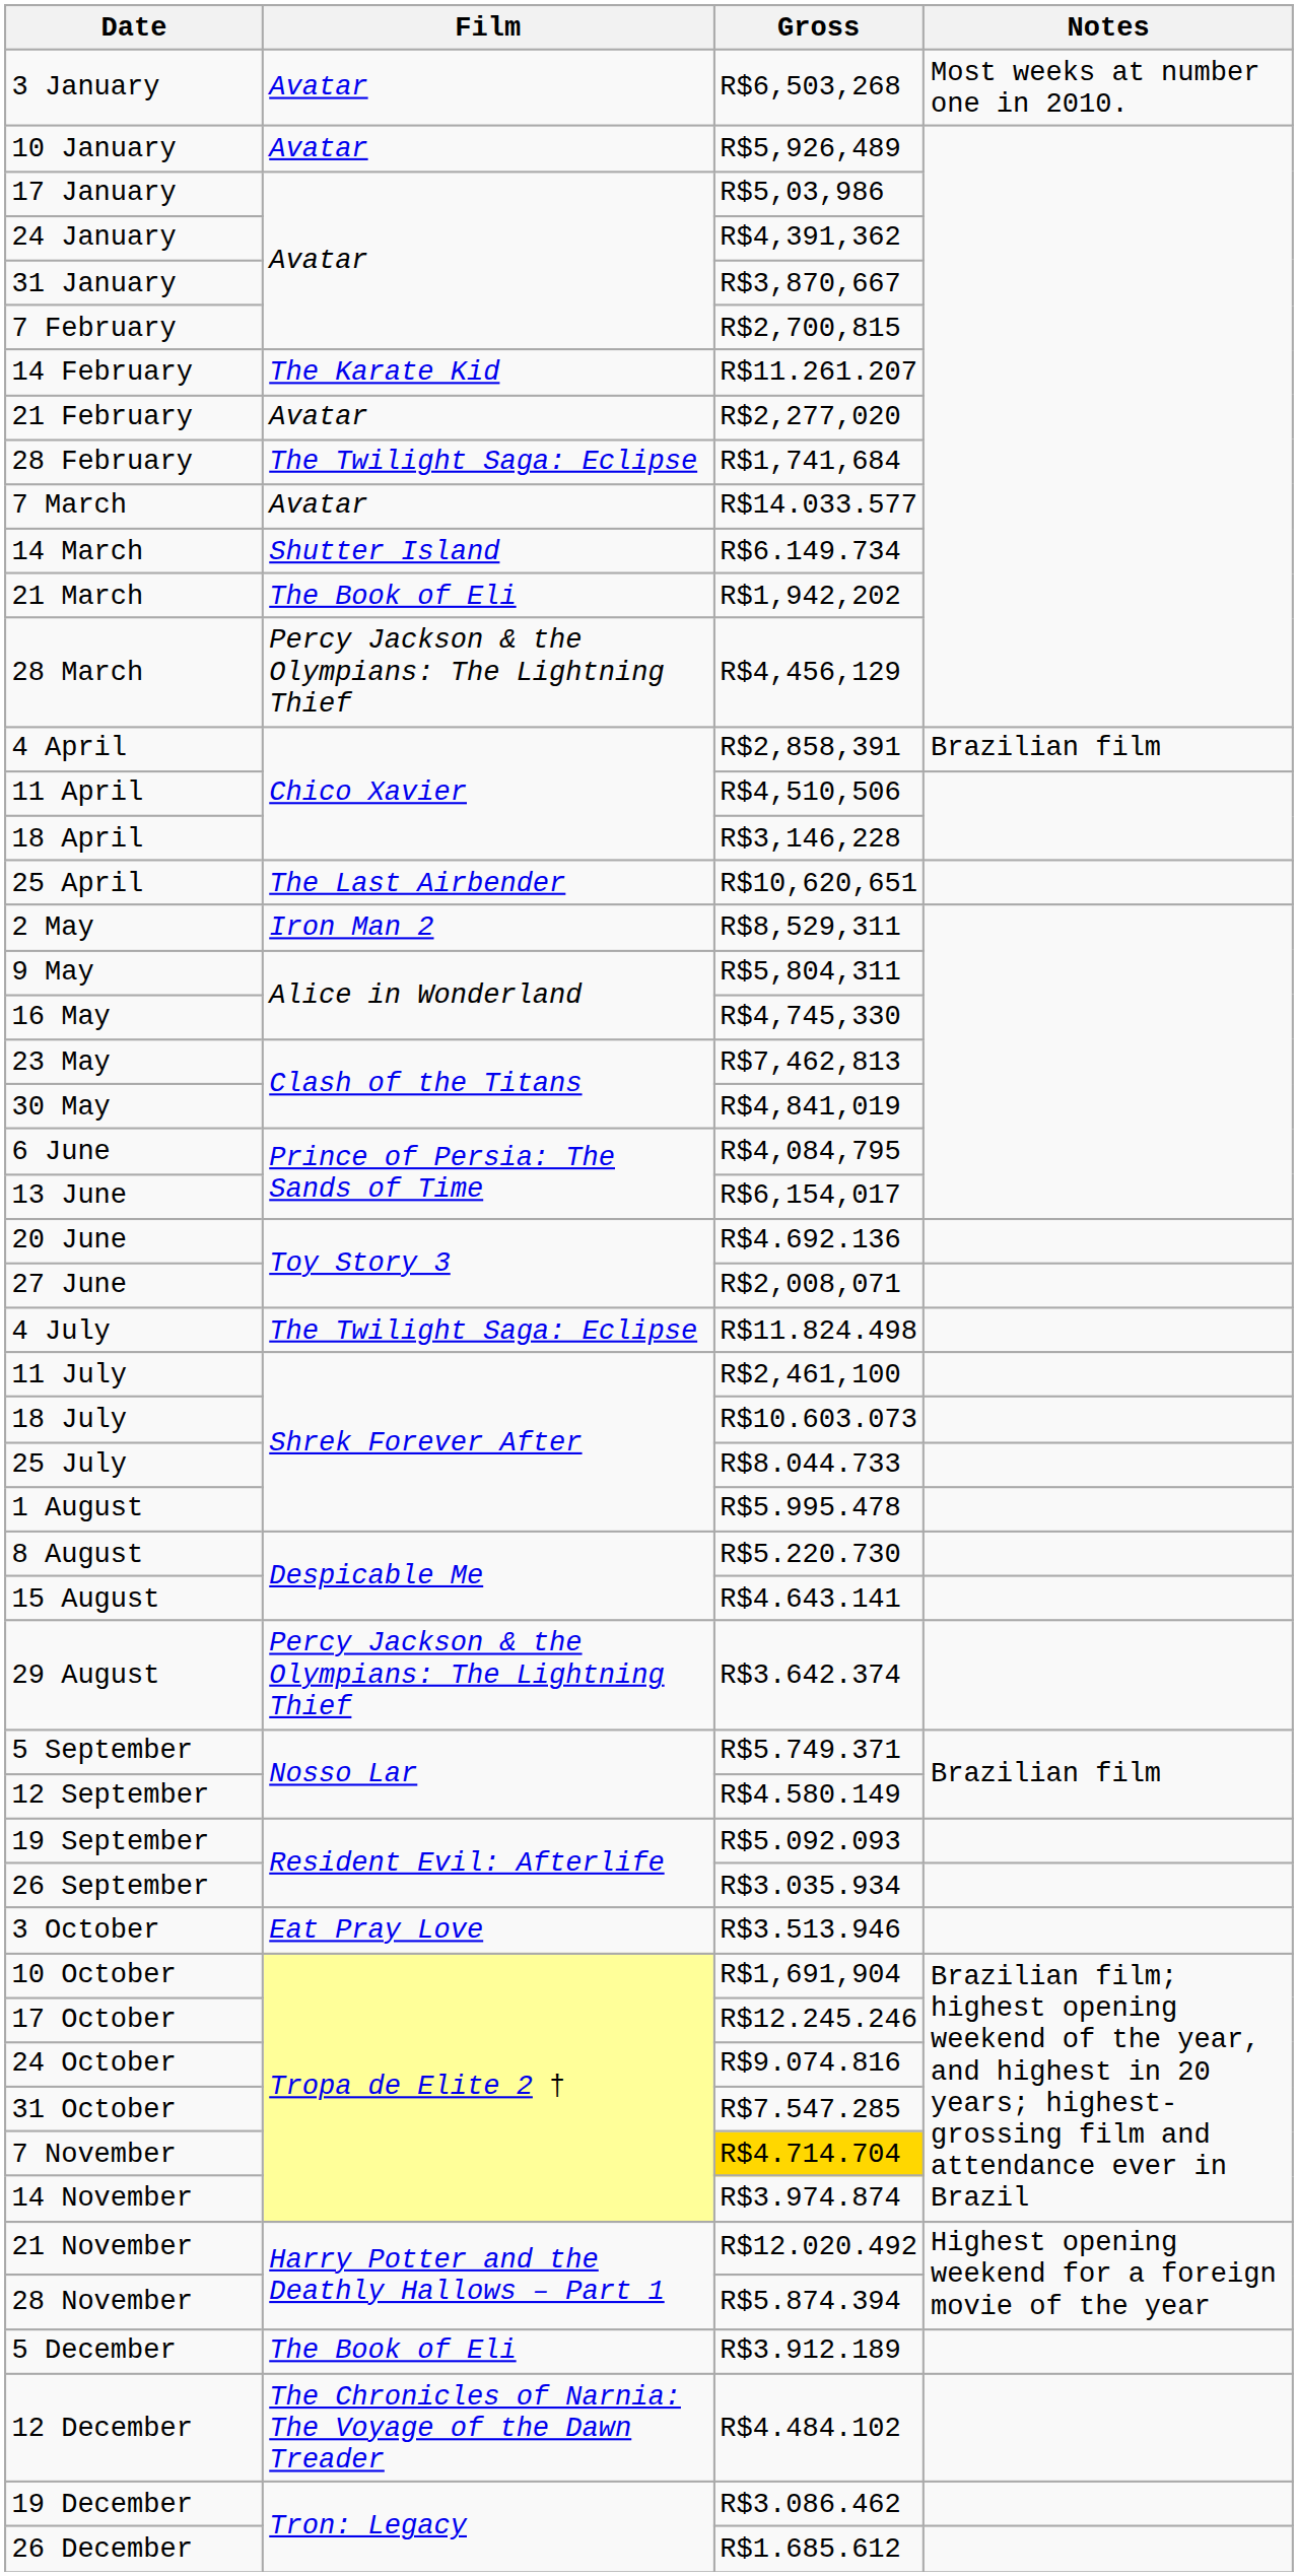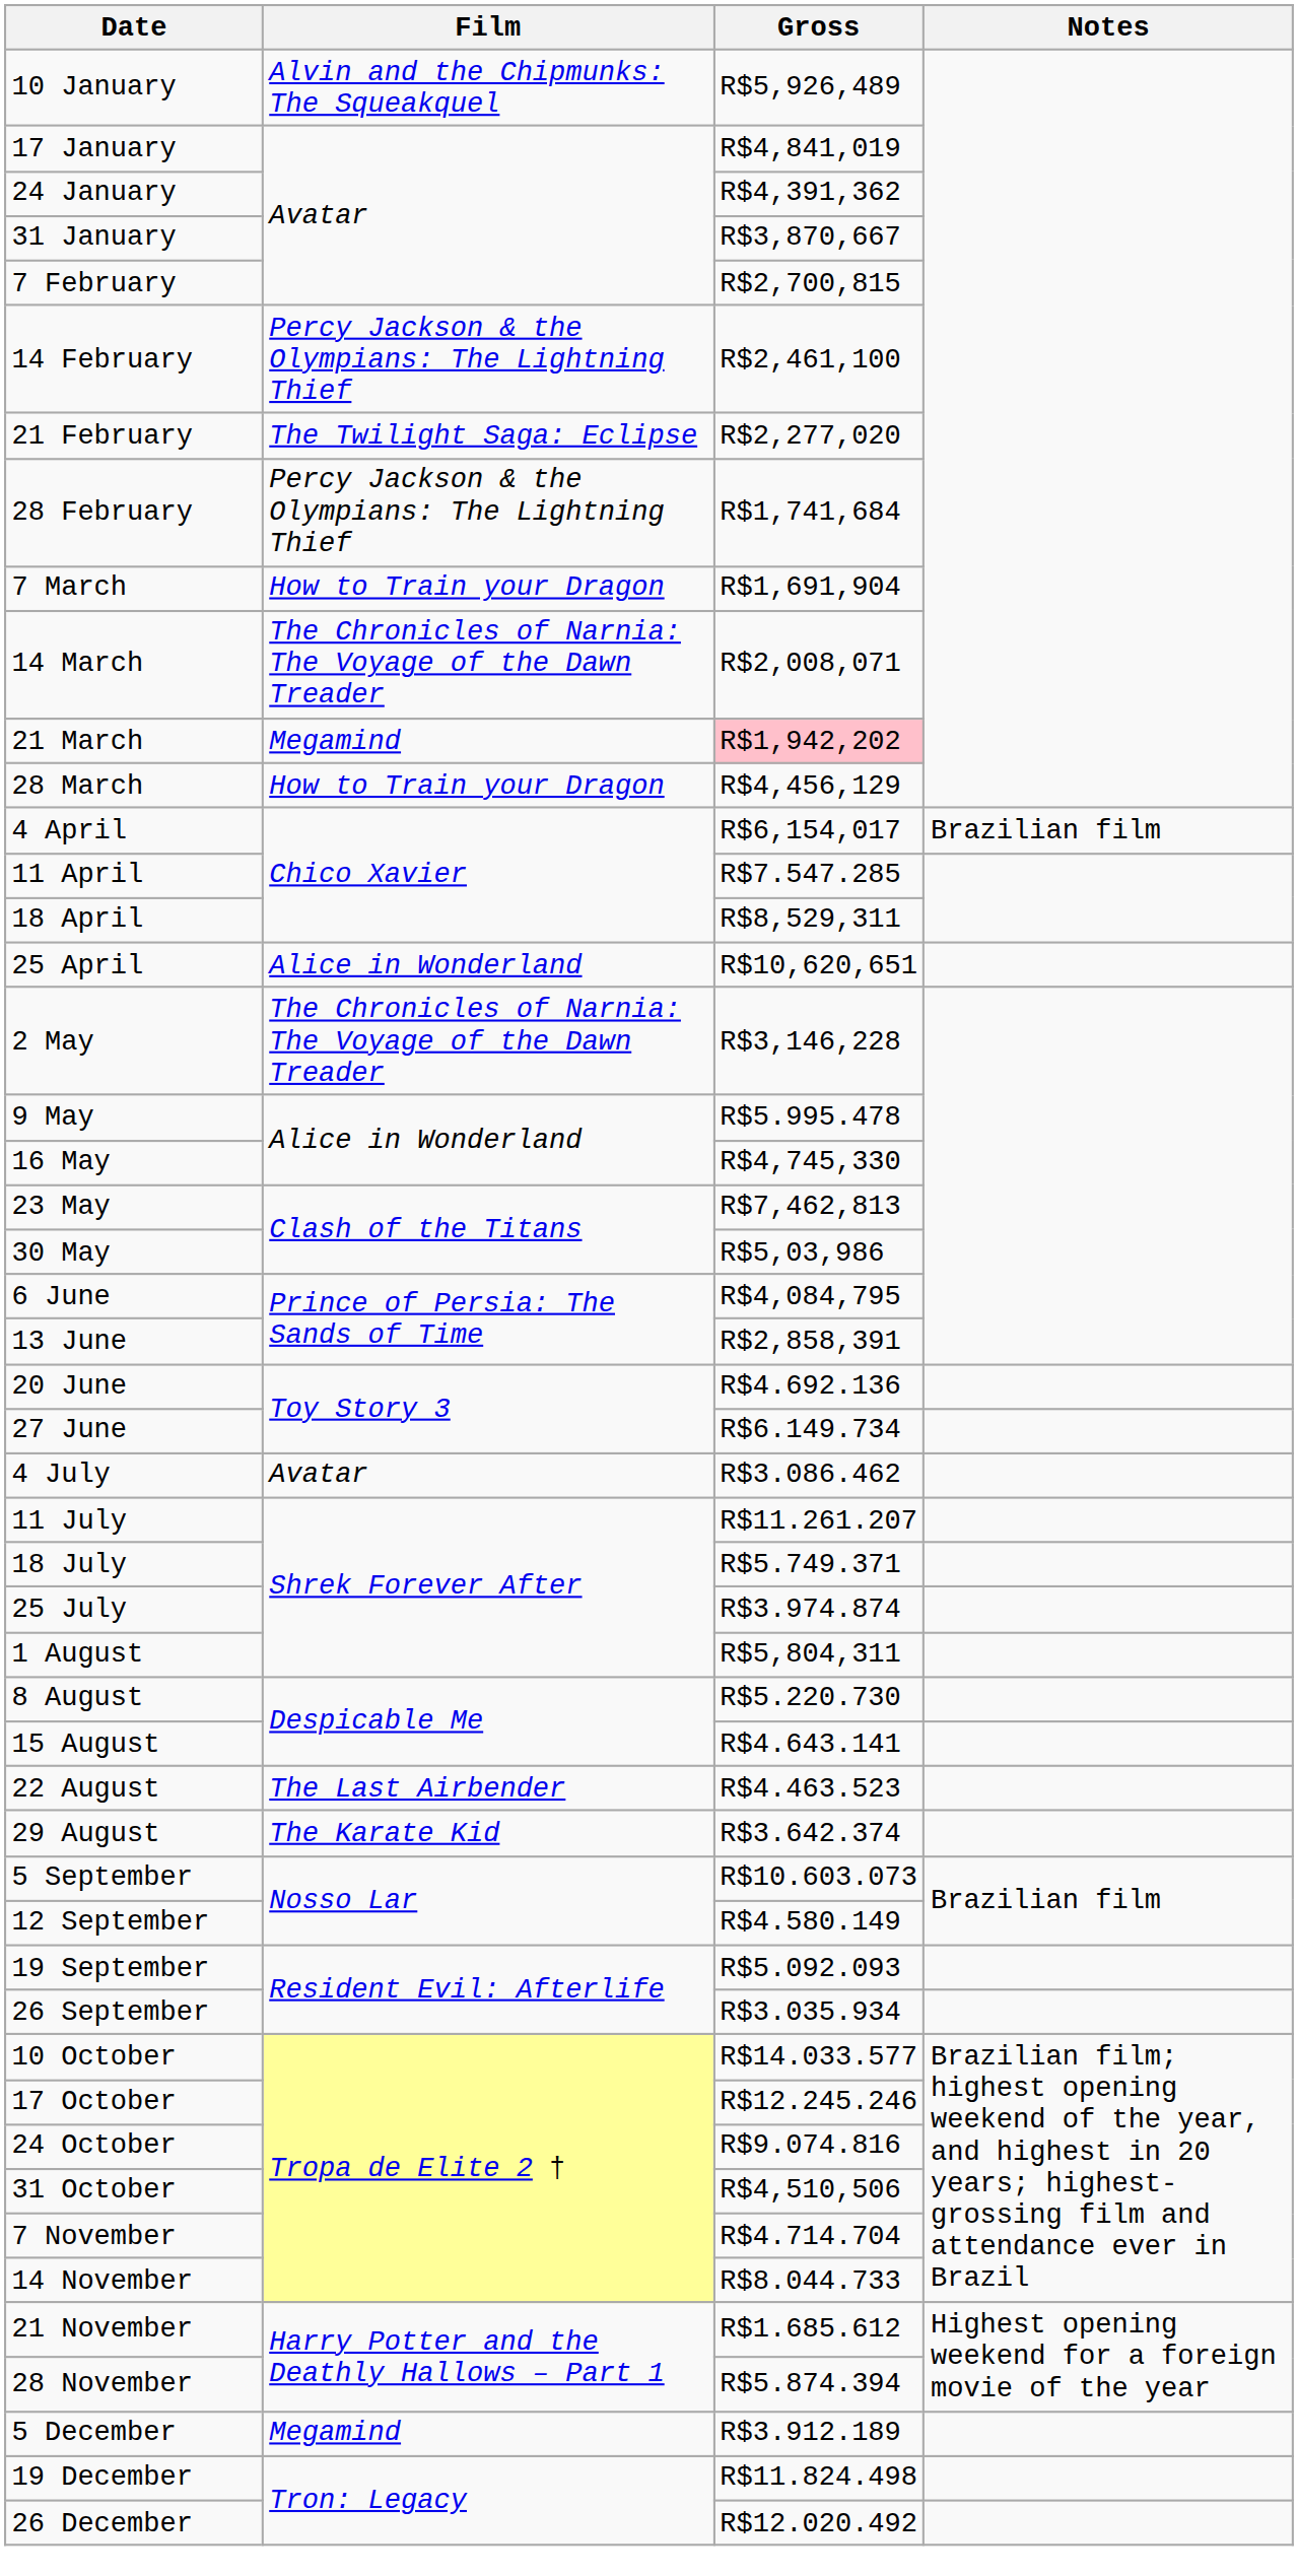 <table class="wikitable sortable">
 <tr>
 <th width="20%">Date</th>
 <th width="35%">Film</th>
 <th width="10%">Gross</th>
 <th>Notes</th>
 </tr>
 <tr>
-<td>3 January</td>
-<td><em><a href='#'>Avatar</a></em></td>
-<td>R$6,503,268</td>
-<td>Most weeks at number one in 2010.</td>
-</tr>
-<tr>
 <td>10 January</td>
-<td><em><a href='#'>Avatar</a></em></td>
+<td><em><a href='#'>Alvin and the Chipmunks: The Squeakquel</a></em></td>
 <td>R$5,926,489</td>
 </tr>
 <tr>
 <td>17 January</td>
 <td rowspan="4"><em>Avatar</em></td>
-<td>R$5,03,986</td>
+<td>R$4,841,019</td>
 </tr>
 <tr>
 <td>24 January</td>
 <td>R$4,391,362</td>
 </tr>
 <tr>
 <td>31 January</td>
 <td>R$3,870,667</td>
 </tr>
 <tr>
 <td>7 February</td>
 <td>R$2,700,815</td>
 </tr>
 <tr>
 <td>14 February</td>
-<td><em><a href='#'>The Karate Kid</a></em></td>
-<td>R$11.261.207</td>
+<td><em><a href='#'>Percy Jackson & the Olympians: The Lightning Thief</a></em></td>
+<td>R$2,461,100</td>
 </tr>
 <tr>
 <td>21 February</td>
-<td><em>Avatar</em></td>
+<td><em><a href='#'>The Twilight Saga: Eclipse</a></em></td>
 <td>R$2,277,020</td>
 </tr>
 <tr>
 <td>28 February</td>
-<td><em><a href='#'>The Twilight Saga: Eclipse</a></em></td>
+<td><em>Percy Jackson & the Olympians: The Lightning Thief</em></td>
 <td>R$1,741,684</td>
 </tr>
 <tr>
 <td>7 March</td>
-<td><em>Avatar</em></td>
-<td>R$14.033.577</td>
+<td><em><a href='#'>How to Train your Dragon</a></em></td>
+<td>R$1,691,904</td>
 </tr>
 <tr>
 <td>14 March</td>
-<td><em><a href='#'>Shutter Island</a></em></td>
-<td>R$6.149.734</td>
+<td><em><a href='#'>The Chronicles of Narnia: The Voyage of the Dawn Treader</a></em></td>
+<td>R$2,008,071</td>
 </tr>
 <tr>
 <td>21 March</td>
-<td><em><a href='#'>The Book of Eli</a></em></td>
-<td>R$1,942,202</td>
+<td><em><a href='#'>Megamind</a></em></td>
+<td style="background: pink;">R$1,942,202</td>
 </tr>
 <tr>
 <td>28 March</td>
-<td><em>Percy Jackson & the Olympians: The Lightning Thief</em></td>
+<td><em><a href='#'>How to Train your Dragon</a></em></td>
 <td>R$4,456,129</td>
 </tr>
 <tr>
 <td>4 April</td>
 <td rowspan="3"><em><a href='#'>Chico Xavier</a></em></td>
-<td>R$2,858,391</td>
+<td>R$6,154,017</td>
 <td>Brazilian film</td>
 </tr>
 <tr>
 <td>11 April</td>
-<td>R$4,510,506</td>
+<td>R$7.547.285</td>
 </tr>
 <tr>
 <td>18 April</td>
-<td>R$3,146,228</td>
+<td>R$8,529,311</td>
 </tr>
 <tr>
 <td>25 April</td>
-<td><em><a href='#'>The Last Airbender</a></em></td>
+<td><em><a href='#'>Alice in Wonderland</a></em></td>
 <td>R$10,620,651</td>
 <td></td>
 </tr>
 <tr>
 <td>2 May</td>
-<td><em><a href='#'>Iron Man 2</a></em></td>
-<td>R$8,529,311</td>
+<td><em><a href='#'>The Chronicles of Narnia: The Voyage of the Dawn Treader</a></em></td>
+<td>R$3,146,228</td>
 </tr>
 <tr>
 <td>9 May</td>
 <td rowspan="2"><em>Alice in Wonderland</em></td>
-<td>R$5,804,311</td>
+<td>R$5.995.478</td>
 </tr>
 <tr>
 <td>16 May</td>
 <td>R$4,745,330</td>
 </tr>
 <tr>
 <td>23 May</td>
 <td rowspan="2"><em><a href='#'>Clash of the Titans</a></em></td>
 <td>R$7,462,813</td>
 </tr>
 <tr>
 <td>30 May</td>
-<td>R$4,841,019</td>
+<td>R$5,03,986</td>
 </tr>
 <tr>
 <td>6 June</td>
 <td rowspan="2"><em><a href='#'>Prince of Persia: The Sands of Time</a></em></td>
 <td>R$4,084,795</td>
 </tr>
 <tr>
 <td>13 June</td>
-<td>R$6,154,017</td>
+<td>R$2,858,391</td>
 </tr>
 <tr>
 <td>20 June</td>
 <td rowspan="2"><em><a href='#'>Toy Story 3</a></em></td>
 <td>R$4.692.136</td>
 <td></td>
 </tr>
 <tr>
 <td>27 June</td>
-<td>R$2,008,071</td>
+<td>R$6.149.734</td>
 <td></td>
 </tr>
 <tr>
 <td>4 July</td>
-<td><em><a href='#'>The Twilight Saga: Eclipse</a></em></td>
-<td>R$11.824.498</td>
+<td><em>Avatar</em></td>
+<td>R$3.086.462</td>
 <td></td>
 </tr>
 <tr>
 <td>11 July</td>
 <td rowspan="4"><em><a href='#'>Shrek Forever After</a></em></td>
-<td>R$2,461,100</td>
+<td>R$11.261.207</td>
 <td></td>
 </tr>
 <tr>
 <td>18 July</td>
-<td>R$10.603.073</td>
+<td>R$5.749.371</td>
 <td></td>
 </tr>
 <tr>
 <td>25 July</td>
-<td>R$8.044.733</td>
+<td>R$3.974.874</td>
 <td></td>
 </tr>
 <tr>
 <td>1 August</td>
-<td>R$5.995.478</td>
+<td>R$5,804,311</td>
 <td></td>
 </tr>
 <tr>
 <td>8 August</td>
 <td rowspan="2"><em><a href='#'>Despicable Me</a></em></td>
 <td>R$5.220.730</td>
 <td></td>
 </tr>
 <tr>
 <td>15 August</td>
 <td>R$4.643.141</td>
 <td></td>
 </tr>
 <tr>
+<td>22 August</td>
+<td><em><a href='#'>The Last Airbender</a></em></td>
+<td>R$4.463.523</td>
+<td></td>
+</tr>
+<tr>
 <td>29 August</td>
-<td><em><a href='#'>Percy Jackson & the Olympians: The Lightning Thief</a></em></td>
+<td><em><a href='#'>The Karate Kid</a></em></td>
 <td>R$3.642.374</td>
 <td></td>
 </tr>
 <tr>
 <td>5 September</td>
 <td rowspan="2"><em><a href='#'>Nosso Lar</a></em></td>
-<td>R$5.749.371</td>
+<td>R$10.603.073</td>
 <td rowspan="2">Brazilian film</td>
 </tr>
 <tr>
 <td>12 September</td>
 <td>R$4.580.149</td>
 </tr>
 <tr>
 <td>19 September</td>
 <td rowspan="2"><em><a href='#'>Resident Evil: Afterlife</a></em></td>
 <td>R$5.092.093</td>
 <td></td>
 </tr>
 <tr>
 <td>26 September</td>
 <td>R$3.035.934</td>
 <td></td>
 </tr>
 <tr>
-<td>3 October</td>
-<td><em><a href='#'>Eat Pray Love</a></em></td>
-<td>R$3.513.946</td>
-<td></td>
-</tr>
-<tr>
 <td>10 October</td>
 <td rowspan="6" style="background-color:#FFFF99"><em><a href='#'>Tropa de Elite 2</a></em> †</td>
-<td>R$1,691,904</td>
+<td>R$14.033.577</td>
 <td rowspan="6">Brazilian film; highest opening weekend of the year, and highest in 20 years; highest-grossing film and attendance ever in Brazil</td>
 </tr>
 <tr>
 <td>17 October</td>
 <td>R$12.245.246</td>
 </tr>
 <tr>
 <td>24 October</td>
 <td>R$9.074.816</td>
 </tr>
 <tr>
 <td>31 October</td>
-<td>R$7.547.285</td>
+<td>R$4,510,506</td>
 </tr>
 <tr>
 <td>7 November</td>
-<td style="background: gold;">R$4.714.704</td>
+<td>R$4.714.704</td>
 </tr>
 <tr>
 <td>14 November</td>
-<td>R$3.974.874</td>
+<td>R$8.044.733</td>
 </tr>
 <tr>
 <td>21 November</td>
 <td rowspan="2"><em><a href='#'>Harry Potter and the Deathly Hallows – Part 1</a></em></td>
-<td>R$12.020.492</td>
+<td>R$1.685.612</td>
 <td rowspan="2">Highest opening weekend for a foreign movie of the year</td>
 </tr>
 <tr>
 <td>28 November</td>
 <td>R$5.874.394</td>
 </tr>
 <tr>
 <td>5 December</td>
-<td><em><a href='#'>The Book of Eli</a></em></td>
+<td><em><a href='#'>Megamind</a></em></td>
 <td>R$3.912.189</td>
-<td></td>
-</tr>
-<tr>
-<td>12 December</td>
-<td><em><a href='#'>The Chronicles of Narnia: The Voyage of the Dawn Treader</a></em></td>
-<td>R$4.484.102</td>
 <td></td>
 </tr>
 <tr>
 <td>19 December</td>
 <td rowspan="2"><em><a href='#'>Tron: Legacy</a></em></td>
-<td>R$3.086.462</td>
+<td>R$11.824.498</td>
 <td></td>
 </tr>
 <tr>
 <td>26 December</td>
-<td>R$1.685.612</td>
+<td>R$12.020.492</td>
 </tr>
 </table>
